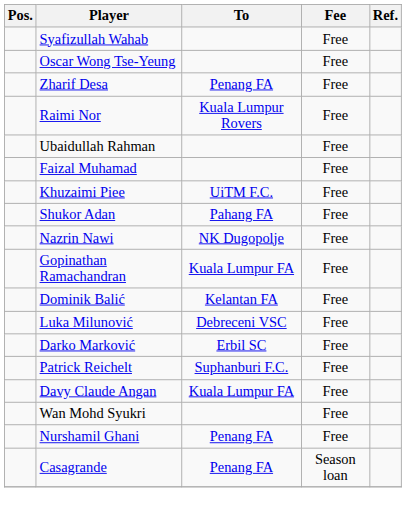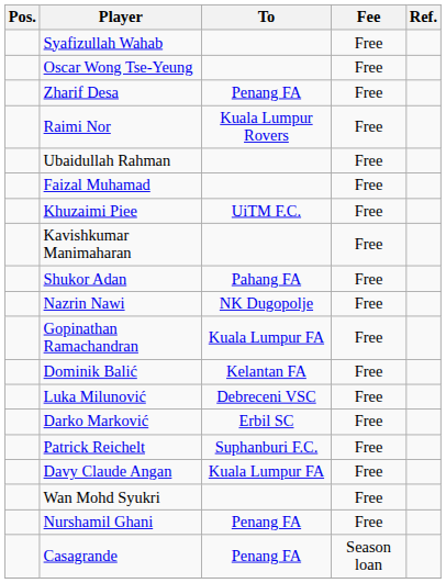 <table class="wikitable" style="text-align:center; font-size:100%; width:50%">
 <tr>
 <th>Pos.</th>
 <th>Player</th>
 <th>To</th>
 <th>Fee</th>
 <th>Ref.</th>
 </tr>
 <tr>
 <td></td>
 <td align=left> <a href='#'>Syafizullah Wahab</a></td>
 <td></td>
 <td>Free</td>
 <td></td>
 </tr>
 <tr>
 <td></td>
 <td align=left> <a href='#'>Oscar Wong Tse-Yeung</a></td>
 <td></td>
 <td>Free</td>
 <td></td>
 </tr>
 <tr>
 <td></td>
 <td align=left> <a href='#'>Zharif Desa</a></td>
 <td> <a href='#'>Penang FA</a></td>
 <td>Free</td>
 <td></td>
 </tr>
 <tr>
 <td></td>
 <td align=left> <a href='#'>Raimi Nor</a></td>
 <td> <a href='#'>Kuala Lumpur Rovers</a></td>
 <td>Free</td>
 <td></td>
 </tr>
 <tr>
 <td></td>
 <td align=left> Ubaidullah Rahman</td>
 <td></td>
 <td>Free</td>
 <td></td>
 </tr>
 <tr>
 <td></td>
 <td align=left> <a href='#'>Faizal Muhamad</a></td>
 <td></td>
 <td>Free</td>
 <td></td>
 </tr>
 <tr>
 <td></td>
 <td align=left> <a href='#'>Khuzaimi Piee</a></td>
 <td> <a href='#'>UiTM F.C.</a></td>
+<td>Free</td>
+<td></td>
+</tr>
+<tr>
+<td></td>
+<td align=left> Kavishkumar Manimaharan</td>
+<td></td>
 <td>Free</td>
 <td></td>
 </tr>
 <tr>
 <td></td>
 <td align=left> <a href='#'>Shukor Adan</a></td>
 <td> <a href='#'>Pahang FA</a></td>
 <td>Free</td>
 <td></td>
 </tr>
 <tr>
 <td></td>
 <td align=left> <a href='#'>Nazrin Nawi</a></td>
 <td> <a href='#'>NK Dugopolje</a></td>
 <td>Free</td>
 <td></td>
 </tr>
 <tr>
 <td></td>
 <td align=left> <a href='#'>Gopinathan Ramachandran</a></td>
 <td> <a href='#'>Kuala Lumpur FA</a></td>
 <td>Free</td>
 <td></td>
 </tr>
 <tr>
 <td></td>
 <td align=left> <a href='#'>Dominik Balić</a></td>
 <td> <a href='#'>Kelantan FA</a></td>
 <td>Free</td>
 <td></td>
 </tr>
 <tr>
 <td></td>
 <td align=left> <a href='#'>Luka Milunović</a></td>
 <td> <a href='#'>Debreceni VSC</a></td>
 <td>Free</td>
 <td></td>
 </tr>
 <tr>
 <td></td>
 <td align=left> <a href='#'>Darko Marković</a></td>
 <td> <a href='#'>Erbil SC</a></td>
 <td>Free</td>
 <td></td>
 </tr>
 <tr>
 <td></td>
 <td align=left> <a href='#'>Patrick Reichelt</a></td>
 <td> <a href='#'>Suphanburi F.C.</a></td>
 <td>Free</td>
 <td></td>
 </tr>
 <tr>
 <td></td>
 <td align=left> <a href='#'>Davy Claude Angan</a></td>
 <td> <a href='#'>Kuala Lumpur FA</a></td>
 <td>Free</td>
 <td></td>
 </tr>
 <tr>
 <td></td>
 <td align=left> Wan Mohd Syukri</td>
 <td></td>
 <td>Free</td>
 <td></td>
 </tr>
 <tr>
 <td></td>
 <td align=left> <a href='#'>Nurshamil Ghani</a></td>
 <td> <a href='#'>Penang FA</a></td>
 <td>Free</td>
 <td></td>
 </tr>
 <tr>
 <td></td>
 <td align=left> <a href='#'>Casagrande</a></td>
 <td> <a href='#'>Penang FA</a></td>
 <td>Season loan</td>
 <td></td>
 </tr>
 <tr>
 </tr>
 </table>
